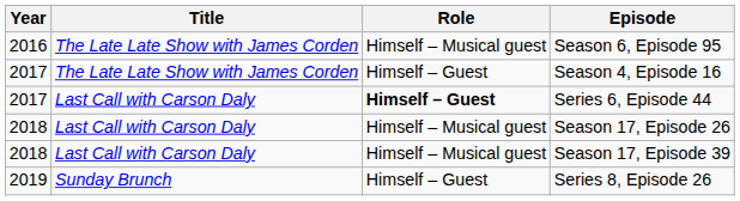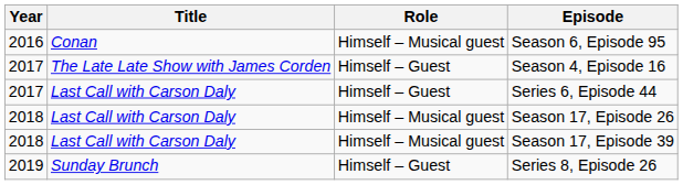 <table class="wikitable">
 <tr>
 <th>Year</th>
 <th>Title</th>
 <th>Role</th>
 <th>Episode</th>
 </tr>
 <tr>
 <td>2016</td>
-<td><em><a href='#'>The Late Late Show with James Corden</a></em></td>
+<td><em><a href='#'>Conan</a></em></td>
 <td>Himself – Musical guest</td>
 <td>Season 6, Episode 95</td>
 </tr>
 <tr>
 <td>2017</td>
 <td><em><a href='#'>The Late Late Show with James Corden</a></em></td>
 <td>Himself – Guest</td>
 <td>Season 4, Episode 16</td>
 </tr>
 <tr>
 <td>2017</td>
 <td><em><a href='#'>Last Call with Carson Daly</a></em></td>
-<td><strong>Himself – Guest</strong></td>
+<td>Himself – Guest</td>
 <td>Series 6, Episode 44</td>
 </tr>
 <tr>
 <td>2018</td>
 <td><em><a href='#'>Last Call with Carson Daly</a></em></td>
 <td>Himself – Musical guest</td>
 <td>Season 17, Episode 26</td>
 </tr>
 <tr>
 <td>2018</td>
 <td><em><a href='#'>Last Call with Carson Daly</a></em></td>
 <td>Himself – Musical guest</td>
 <td>Season 17, Episode 39</td>
 </tr>
 <tr>
 <td>2019</td>
 <td><em><a href='#'>Sunday Brunch</a></em></td>
 <td>Himself – Guest</td>
 <td>Series 8, Episode 26</td>
 </tr>
 </table>
